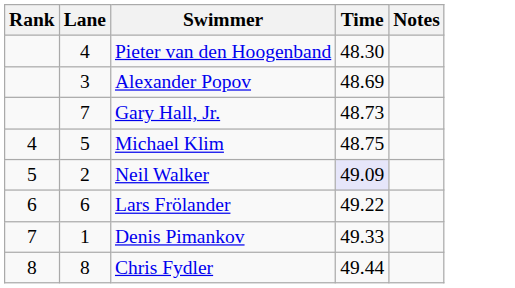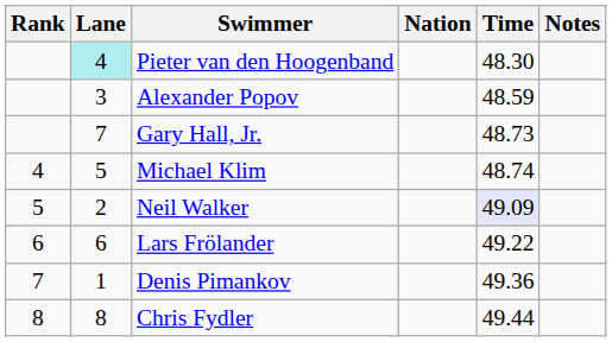 <table class="wikitable sortable" style="text-align:center">
 <tr>
 <th>Rank</th>
 <th>Lane</th>
 <th>Swimmer</th>
+<th>Nation</th>
 <th>Time</th>
 <th>Notes</th>
 </tr>
 <tr>
 <td></td>
-<td>4</td>
+<td style="background: paleturquoise;">4</td>
 <td align=left><a href='#'>Pieter van den Hoogenband</a></td>
+<td align=left></td>
 <td>48.30</td>
 <td></td>
 </tr>
 <tr>
 <td></td>
 <td>3</td>
 <td align=left><a href='#'>Alexander Popov</a></td>
-<td>48.69</td>
+<td align=left></td>
+<td>48.59</td>
 <td></td>
 </tr>
 <tr>
 <td></td>
 <td>7</td>
 <td align=left><a href='#'>Gary Hall, Jr.</a></td>
+<td align=left></td>
 <td>48.73</td>
 <td></td>
 </tr>
 <tr>
 <td>4</td>
 <td>5</td>
 <td align=left><a href='#'>Michael Klim</a></td>
-<td>48.75</td>
+<td align=left></td>
+<td>48.74</td>
 <td></td>
 </tr>
 <tr>
 <td>5</td>
 <td>2</td>
 <td align=left><a href='#'>Neil Walker</a></td>
+<td align=left></td>
 <td style="background: lavender;">49.09</td>
 <td></td>
 </tr>
 <tr>
 <td>6</td>
 <td>6</td>
 <td align=left><a href='#'>Lars Frölander</a></td>
+<td align=left></td>
 <td>49.22</td>
 <td></td>
 </tr>
 <tr>
 <td>7</td>
 <td>1</td>
 <td align=left><a href='#'>Denis Pimankov</a></td>
-<td>49.33</td>
+<td align=left></td>
+<td>49.36</td>
 <td></td>
 </tr>
 <tr>
 <td>8</td>
 <td>8</td>
 <td align=left><a href='#'>Chris Fydler</a></td>
+<td align=left></td>
 <td>49.44</td>
 <td></td>
 </tr>
 </table>
